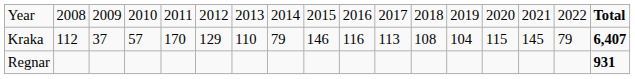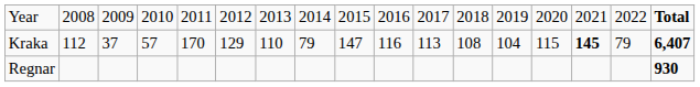 <table class="wikitable">
 <tr>
 <td>Year</td>
 <td>2008</td>
 <td>2009</td>
 <td>2010</td>
 <td>2011</td>
 <td>2012</td>
 <td>2013</td>
 <td>2014</td>
 <td>2015</td>
 <td>2016</td>
 <td>2017</td>
 <td>2018</td>
 <td>2019</td>
 <td>2020</td>
 <td>2021</td>
 <td>2022</td>
 <td><strong>Total</strong></td>
 </tr>
 <tr>
 <td>Kraka</td>
 <td>112</td>
 <td>37</td>
 <td>57</td>
 <td>170</td>
 <td>129</td>
 <td>110</td>
 <td>79</td>
-<td>146</td>
+<td>147</td>
 <td>116</td>
 <td>113</td>
 <td>108</td>
 <td>104</td>
 <td>115</td>
-<td>145</td>
+<td><strong>145</strong></td>
 <td>79</td>
 <td><strong>6,407</strong></td>
 </tr>
 <tr>
 <td>Regnar</td>
 <td></td>
 <td></td>
 <td></td>
 <td></td>
 <td></td>
 <td></td>
 <td></td>
 <td></td>
 <td></td>
 <td></td>
 <td></td>
 <td></td>
 <td></td>
 <td></td>
 <td></td>
-<td><strong>931</strong></td>
+<td><strong>930</strong></td>
 </tr>
 </table>
